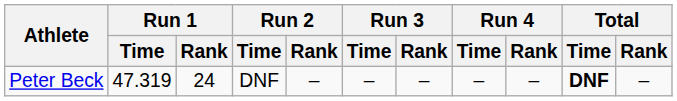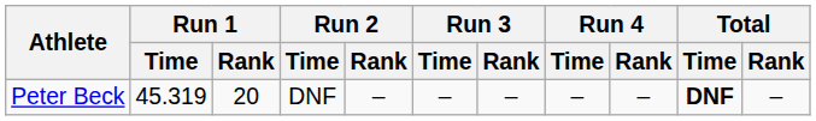 <table class="wikitable" border="1" style="font-size:90%">
 <tr>
 <th rowspan="2">Athlete</th>
 <th colspan="2">Run 1</th>
 <th colspan="2">Run 2</th>
 <th colspan="2">Run 3</th>
 <th colspan="2">Run 4</th>
 <th colspan="2">Total</th>
 </tr>
 <tr>
 <th>Time</th>
 <th>Rank</th>
 <th>Time</th>
 <th>Rank</th>
 <th>Time</th>
 <th>Rank</th>
 <th>Time</th>
 <th>Rank</th>
 <th>Time</th>
 <th>Rank</th>
 </tr>
 <tr>
 <td><a href='#'>Peter Beck</a></td>
-<td align="center">47.319</td>
-<td align="center">24</td>
+<td align="center">45.319</td>
+<td align="center">20</td>
 <td align="center">DNF</td>
 <td align="center">–</td>
 <td align="center">–</td>
 <td align="center">–</td>
 <td align="center">–</td>
 <td align="center">–</td>
 <td align="center"><strong>DNF</strong></td>
 <td align="center">–</td>
 </tr>
 </table>
